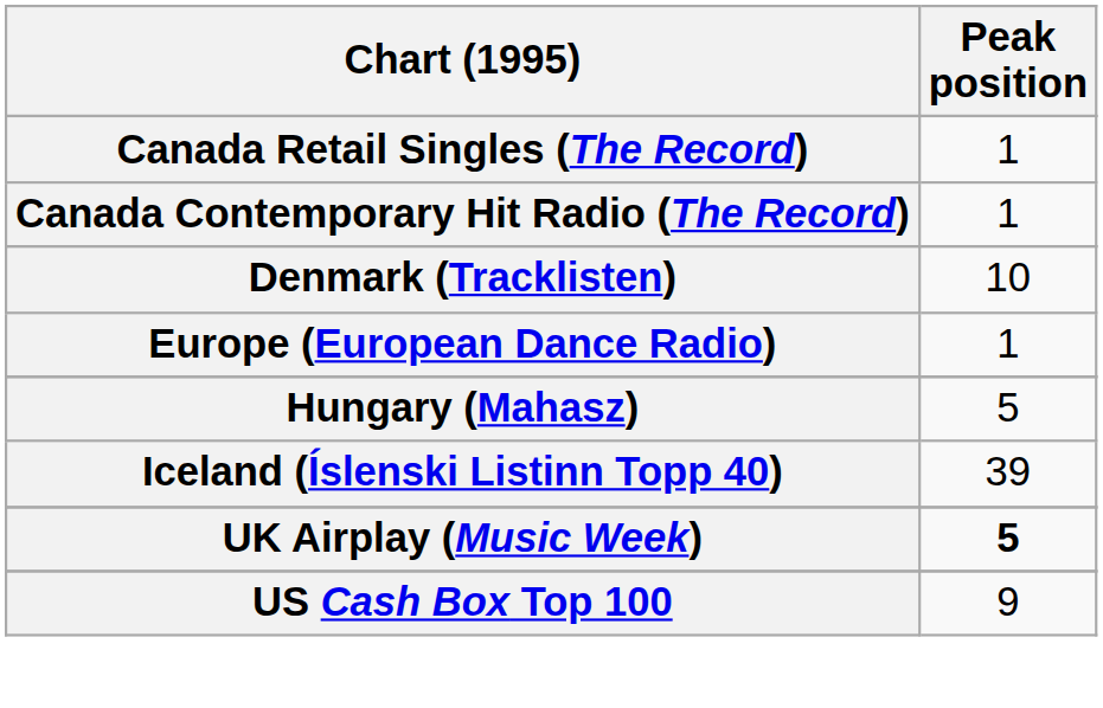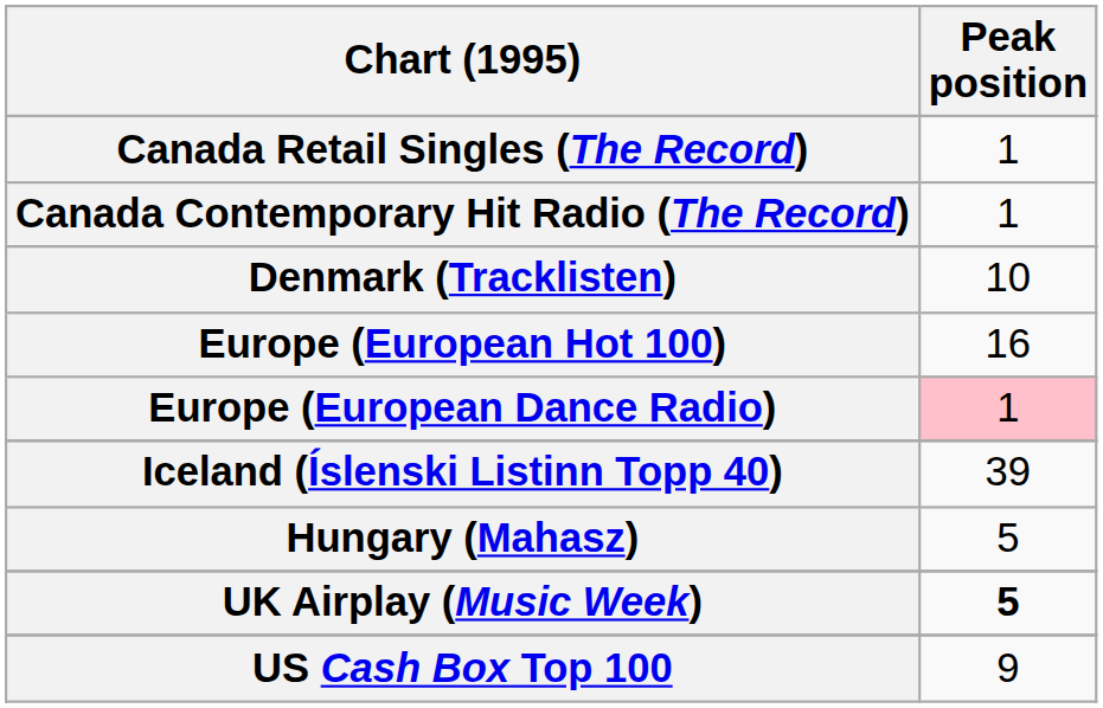 <table class="wikitable sortable plainrowheaders" style="text-align:center">
 <tr>
 <th scope="col">Chart (1995)</th>
 <th scope="col">Peak<br>position</th>
 </tr>
 <tr>
 </tr>
 <tr>
 </tr>
 <tr>
 </tr>
 <tr>
 <th scope="row">Canada Retail Singles (<em><a href='#'>The Record</a></em>)</th>
 <td>1</td>
 </tr>
 <tr>
 <th scope="row">Canada Contemporary Hit Radio (<em><a href='#'>The Record</a></em>)</th>
 <td>1</td>
 </tr>
 <tr>
 </tr>
 <tr>
 </tr>
 <tr>
 </tr>
 <tr>
 <th scope="row">Denmark (<a href='#'>Tracklisten</a>)</th>
 <td>10</td>
 </tr>
 <tr>
+<th scope="row">Europe (<a href='#'>European Hot 100</a>)</th>
+<td>16</td>
+</tr>
+<tr>
 <th scope="row">Europe (<a href='#'>European Dance Radio</a>)</th>
-<td>1</td>
+<td style="background: pink;">1</td>
 </tr>
 <tr>
 </tr>
 <tr>
 </tr>
 <tr>
 </tr>
 <tr>
+<th scope="row">Iceland (<a href='#'>Íslenski Listinn Topp 40</a>)</th>
+<td>39</td>
+</tr>
+<tr>
 <th scope="row">Hungary (<a href='#'>Mahasz</a>)</th>
 <td>5</td>
-</tr>
-<tr>
-<th scope="row">Iceland (<a href='#'>Íslenski Listinn Topp 40</a>)</th>
-<td>39</td>
 </tr>
 <tr>
 </tr>
 <tr>
 </tr>
 <tr>
 </tr>
 <tr>
 </tr>
 <tr>
 </tr>
 <tr>
 </tr>
 <tr>
 </tr>
 <tr>
 </tr>
 <tr>
 </tr>
 <tr>
 </tr>
 <tr>
 <th scope="row">UK Airplay (<em><a href='#'>Music Week</a></em>)</th>
 <td><strong>5</strong></td>
 </tr>
 <tr>
 </tr>
 <tr>
 </tr>
 <tr>
 </tr>
 <tr>
 </tr>
 <tr>
 </tr>
 <tr>
 </tr>
 <tr>
 </tr>
 <tr>
 </tr>
 <tr>
 <th scope="row">US <a href='#'><em>Cash Box</em> Top 100</a></th>
 <td>9</td>
 </tr>
 </table>
